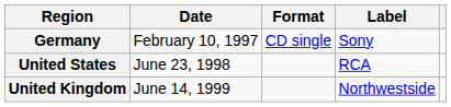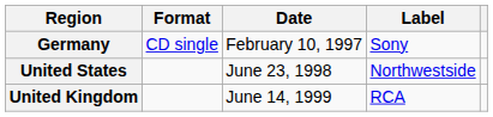 <table class="wikitable plainrowheaders">
 <tr>
 <th scope="col">Region</th>
+<th scope="col">Format</th>
 <th scope="col">Date</th>
-<th scope="col">Format</th>
 <th scope="col">Label</th>
 <th scope="col"></th>
 </tr>
 <tr>
 <th scope="row">Germany</th>
+<td><a href='#'>CD single</a></td>
 <td>February 10, 1997</td>
-<td><a href='#'>CD single</a></td>
 <td><a href='#'>Sony</a></td>
 <td style="text-align:center;"></td>
 </tr>
 <tr>
 <th scope="row">United States</th>
+<td></td>
 <td>June 23, 1998</td>
-<td></td>
-<td><a href='#'>RCA</a></td>
+<td><a href='#'>Northwestside</a></td>
 <td style="text-align:center;"></td>
 </tr>
 <tr>
 <th scope="row">United Kingdom</th>
+<td></td>
 <td>June 14, 1999</td>
-<td></td>
-<td><a href='#'>Northwestside</a></td>
+<td><a href='#'>RCA</a></td>
 <td style="text-align:center;"></td>
 </tr>
 </table>
